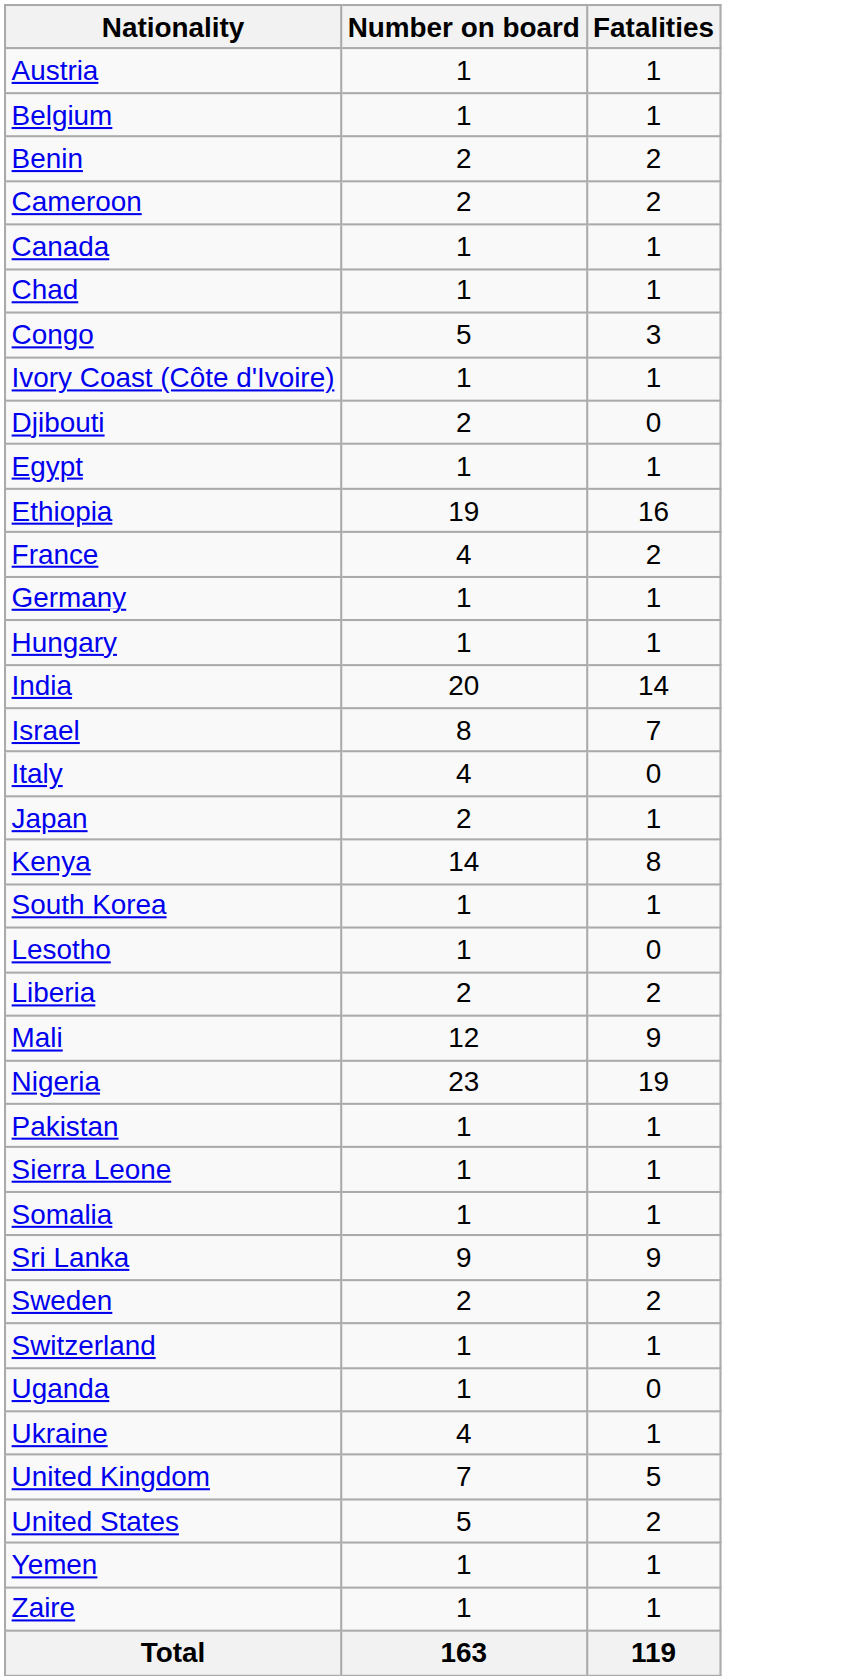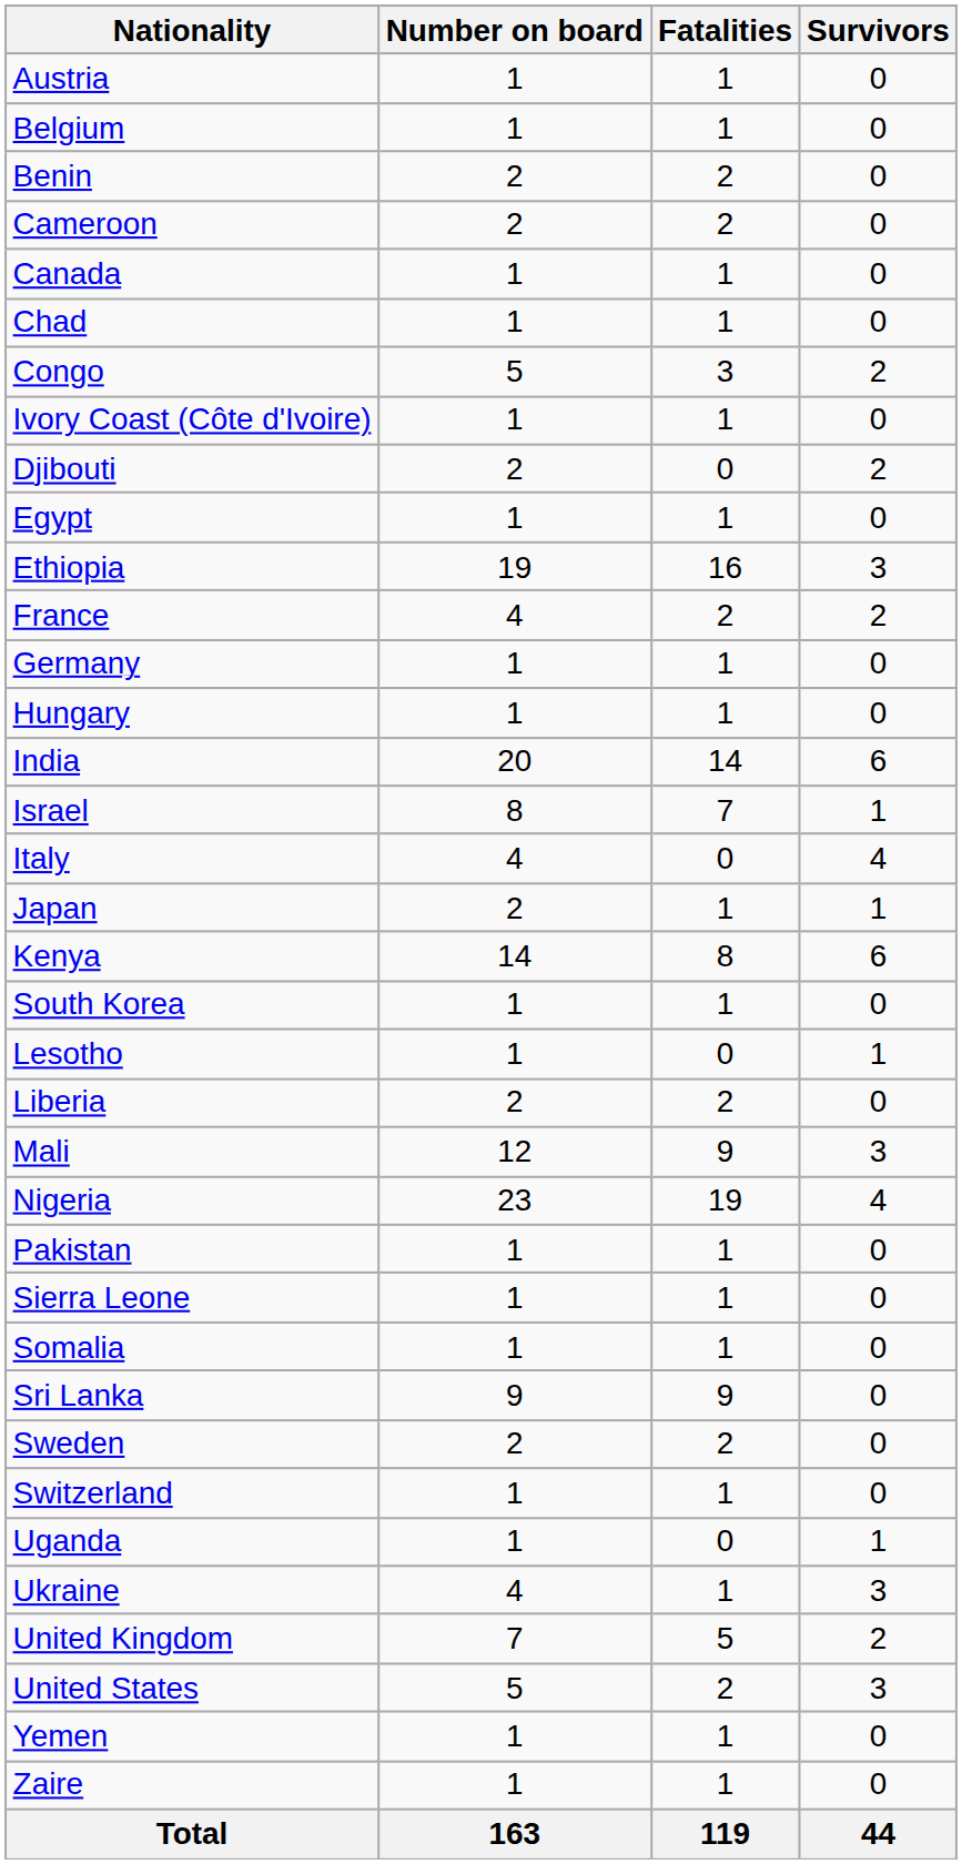 <table class="wikitable sortable" style="text-align:center;font-size:85%">
 <tr>
 <th>Nationality</th>
 <th>Number on board</th>
 <th>Fatalities</th>
+<th>Survivors</th>
 </tr>
 <tr>
 <td align=left><a href='#'>Austria</a></td>
 <td>1</td>
 <td>1</td>
+<td>0</td>
 </tr>
 <tr>
 <td align=left><a href='#'>Belgium</a></td>
 <td>1</td>
 <td>1</td>
+<td>0</td>
 </tr>
 <tr>
 <td align=left><a href='#'>Benin</a></td>
 <td>2</td>
 <td>2</td>
+<td>0</td>
 </tr>
 <tr>
 <td align=left><a href='#'>Cameroon</a></td>
 <td>2</td>
 <td>2</td>
+<td>0</td>
 </tr>
 <tr>
 <td align=left><a href='#'>Canada</a></td>
 <td>1</td>
 <td>1</td>
+<td>0</td>
 </tr>
 <tr>
 <td align=left><a href='#'>Chad</a></td>
 <td>1</td>
 <td>1</td>
+<td>0</td>
 </tr>
 <tr>
 <td align=left><a href='#'>Congo</a></td>
 <td>5</td>
 <td>3</td>
+<td>2</td>
 </tr>
 <tr>
 <td align=left><a href='#'>Ivory Coast (Côte d'Ivoire)</a></td>
 <td>1</td>
 <td>1</td>
+<td>0</td>
 </tr>
 <tr>
 <td align=left><a href='#'>Djibouti</a></td>
 <td>2</td>
 <td>0</td>
+<td>2</td>
 </tr>
 <tr>
 <td align=left><a href='#'>Egypt</a></td>
 <td>1</td>
 <td>1</td>
+<td>0</td>
 </tr>
 <tr>
 <td align=left><a href='#'>Ethiopia</a></td>
 <td>19</td>
 <td>16</td>
+<td>3</td>
 </tr>
 <tr>
 <td align=left><a href='#'>France</a></td>
 <td>4</td>
+<td>2</td>
 <td>2</td>
 </tr>
 <tr>
 <td align=left><a href='#'>Germany</a></td>
 <td>1</td>
 <td>1</td>
+<td>0</td>
 </tr>
 <tr>
 <td align=left><a href='#'>Hungary</a></td>
 <td>1</td>
 <td>1</td>
+<td>0</td>
 </tr>
 <tr>
 <td align=left><a href='#'>India</a></td>
 <td>20</td>
 <td>14</td>
+<td>6</td>
 </tr>
 <tr>
 <td align=left><a href='#'>Israel</a></td>
 <td>8</td>
 <td>7</td>
+<td>1</td>
 </tr>
 <tr>
 <td align=left><a href='#'>Italy</a></td>
 <td>4</td>
 <td>0</td>
+<td>4</td>
 </tr>
 <tr>
 <td align=left><a href='#'>Japan</a></td>
 <td>2</td>
+<td>1</td>
 <td>1</td>
 </tr>
 <tr>
 <td align=left><a href='#'>Kenya</a></td>
 <td>14</td>
 <td>8</td>
+<td>6</td>
 </tr>
 <tr>
 <td align=left><a href='#'>South Korea</a></td>
 <td>1</td>
 <td>1</td>
+<td>0</td>
 </tr>
 <tr>
 <td align=left><a href='#'>Lesotho</a></td>
 <td>1</td>
 <td>0</td>
+<td>1</td>
 </tr>
 <tr>
 <td align=left><a href='#'>Liberia</a></td>
 <td>2</td>
 <td>2</td>
+<td>0</td>
 </tr>
 <tr>
 <td align=left><a href='#'>Mali</a></td>
 <td>12</td>
 <td>9</td>
+<td>3</td>
 </tr>
 <tr>
 <td align=left><a href='#'>Nigeria</a></td>
 <td>23</td>
 <td>19</td>
+<td>4</td>
 </tr>
 <tr>
 <td align=left><a href='#'>Pakistan</a></td>
 <td>1</td>
 <td>1</td>
+<td>0</td>
 </tr>
 <tr>
 <td align=left><a href='#'>Sierra Leone</a></td>
 <td>1</td>
 <td>1</td>
+<td>0</td>
 </tr>
 <tr>
 <td align=left><a href='#'>Somalia</a></td>
 <td>1</td>
 <td>1</td>
+<td>0</td>
 </tr>
 <tr>
 <td align=left><a href='#'>Sri Lanka</a></td>
 <td>9</td>
 <td>9</td>
+<td>0</td>
 </tr>
 <tr>
 <td align=left><a href='#'>Sweden</a></td>
 <td>2</td>
 <td>2</td>
+<td>0</td>
 </tr>
 <tr>
 <td align=left><a href='#'>Switzerland</a></td>
 <td>1</td>
 <td>1</td>
+<td>0</td>
 </tr>
 <tr>
 <td align=left><a href='#'>Uganda</a></td>
 <td>1</td>
 <td>0</td>
+<td>1</td>
 </tr>
 <tr>
 <td align=left><a href='#'>Ukraine</a></td>
 <td>4</td>
 <td>1</td>
+<td>3</td>
 </tr>
 <tr>
 <td align=left><a href='#'>United Kingdom</a></td>
 <td>7</td>
 <td>5</td>
+<td>2</td>
 </tr>
 <tr>
 <td align=left><a href='#'>United States</a></td>
 <td>5</td>
 <td>2</td>
+<td>3</td>
 </tr>
 <tr>
 <td align=left><a href='#'>Yemen</a></td>
 <td>1</td>
 <td>1</td>
+<td>0</td>
 </tr>
 <tr>
 <td align=left><a href='#'>Zaire</a></td>
 <td>1</td>
 <td>1</td>
+<td>0</td>
 </tr>
 <tr class="unsortable">
 <th>Total</th>
 <th>163</th>
 <th>119</th>
+<th>44</th>
 </tr>
 </table>
